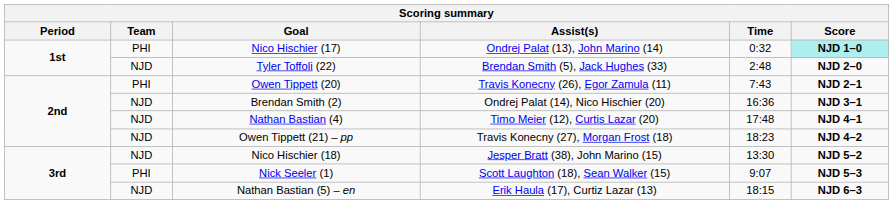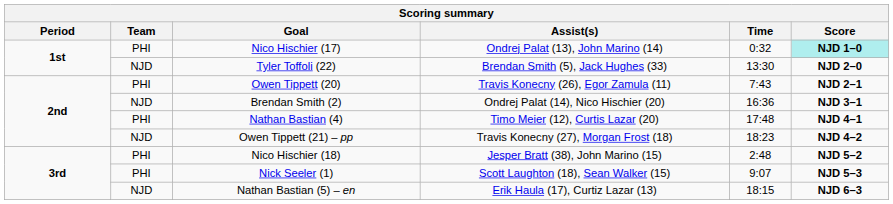 <table style="width:100%;" class="wikitable">
 <tr>
 <th colspan=6>Scoring summary</th>
 </tr>
 <tr>
 <th style="width:12%;">Period</th>
 <th style="width:7%;">Team</th>
 <th style="width:28%;">Goal</th>
 <th style="width:35%;">Assist(s)</th>
 <th style="width:7%;">Time</th>
 <th style="width:11%;">Score</th>
 </tr>
 <tr style="text-align:center;">
 <td style="text-align:center;" rowspan="2"><strong>1st</strong></td>
 <td align=center>PHI</td>
 <td><a href='#'>Nico Hischier</a> (17)</td>
 <td><a href='#'>Ondrej Palat</a> (13), <a href='#'>John Marino</a> (14)</td>
 <td align=center>0:32</td>
 <td align=center style="background: paleturquoise;"><strong>NJD 1–0</strong></td>
 </tr>
 <tr style="text-align:center;">
 <td align=center>NJD</td>
 <td><a href='#'>Tyler Toffoli</a> (22)</td>
 <td><a href='#'>Brendan Smith</a> (5), <a href='#'>Jack Hughes</a> (33)</td>
-<td align=center>2:48</td>
+<td align=center>13:30</td>
 <td align=center><strong>NJD 2–0</strong></td>
 </tr>
 <tr style="text-align:center;">
 <td style="text-align:center;" rowspan="4"><strong>2nd</strong></td>
 <td align=center>PHI</td>
 <td><a href='#'>Owen Tippett</a> (20)</td>
 <td><a href='#'>Travis Konecny</a> (26), <a href='#'>Egor Zamula</a> (11)</td>
 <td align=center>7:43</td>
 <td align=center><strong>NJD 2–1</strong></td>
 </tr>
 <tr style="text-align:center;">
 <td align=center>NJD</td>
 <td>Brendan Smith (2)</td>
 <td>Ondrej Palat (14), Nico Hischier (20)</td>
 <td align=center>16:36</td>
 <td align=center><strong>NJD 3–1</strong></td>
 </tr>
 <tr style="text-align:center;">
-<td align=center>NJD</td>
+<td align=center>PHI</td>
 <td><a href='#'>Nathan Bastian</a> (4)</td>
 <td><a href='#'>Timo Meier</a> (12), <a href='#'>Curtis Lazar</a> (20)</td>
 <td align=center>17:48</td>
 <td align=center><strong>NJD 4–1</strong></td>
 </tr>
 <tr style="text-align:center;">
 <td align=center>NJD</td>
 <td>Owen Tippett (21) – <em>pp</em></td>
 <td>Travis Konecny (27), <a href='#'>Morgan Frost</a> (18)</td>
 <td align=center>18:23</td>
 <td align=center><strong>NJD 4–2</strong></td>
 </tr>
 <tr style="text-align:center;">
 <td style="text-align:center;" rowspan="3"><strong>3rd</strong></td>
-<td align=center>NJD</td>
+<td align=center>PHI</td>
 <td>Nico Hischier (18)</td>
 <td><a href='#'>Jesper Bratt</a> (38), John Marino (15)</td>
-<td align=center>13:30</td>
+<td align=center>2:48</td>
 <td align=center><strong>NJD 5–2</strong></td>
 </tr>
 <tr style="text-align:center;">
 <td align=center>PHI</td>
 <td><a href='#'>Nick Seeler</a> (1)</td>
 <td><a href='#'>Scott Laughton</a> (18), <a href='#'>Sean Walker</a> (15)</td>
 <td align=center>9:07</td>
 <td align=center><strong>NJD 5–3</strong></td>
 </tr>
 <tr style="text-align:center;">
 <td align=center>NJD</td>
 <td>Nathan Bastian (5) – <em>en</em></td>
 <td><a href='#'>Erik Haula</a> (17), Curtiz Lazar (13)</td>
 <td align=center>18:15</td>
 <td align=center><strong>NJD 6–3</strong></td>
 </tr>
 </table>
